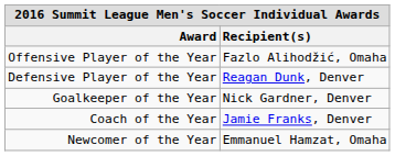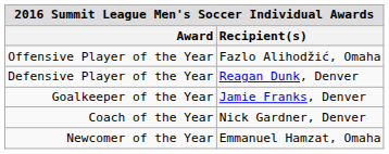 <table class="wikitable" style="white-space:nowrap; font-size:90%;">
 <tr>
 <td colspan="7" style="text-align:center; background:#ddd;"><strong>2016 Summit League Men's Soccer Individual Awards</strong></td>
 </tr>
 <tr>
 <th style="text-align:right;">Award</th>
 <th style="text-align:left;">Recipient(s)</th>
 </tr>
 <tr>
 <td style="text-align:right;">Offensive Player of the Year</td>
 <td style="text-align:left;">Fazlo Alihodžić, Omaha</td>
 </tr>
 <tr>
 <td style="text-align:right;">Defensive Player of the Year</td>
 <td style="text-align:left;"><a href='#'>Reagan Dunk</a>, Denver</td>
 </tr>
 <tr>
 <td style="text-align:right;">Goalkeeper of the Year</td>
-<td style="text-align:left;">Nick Gardner, Denver</td>
+<td style="text-align:left;"><a href='#'>Jamie Franks</a>, Denver</td>
 </tr>
 <tr>
 <td style="text-align:right;">Coach of the Year</td>
-<td style="text-align:left;"><a href='#'>Jamie Franks</a>, Denver</td>
+<td style="text-align:left;">Nick Gardner, Denver</td>
 </tr>
 <tr>
 <td style="text-align:right;">Newcomer of the Year</td>
 <td style="text-align:left;">Emmanuel Hamzat, Omaha</td>
 </tr>
 </table>
